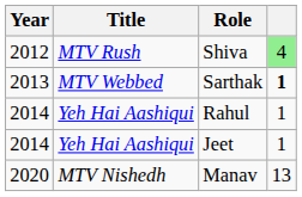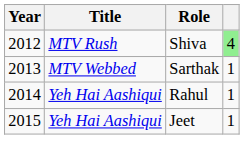 <table class = "wikitable sortable">
 <tr>
 <th scope="col">Year</th>
 <th scope="col">Title</th>
 <th scope="col">Role</th>
 <th scope="col"></th>
 </tr>
 <tr>
 <td>2012</td>
 <td><em><a href='#'>MTV Rush</a></em></td>
 <td>Shiva</td>
 <td style="background: lightgreen; text-align: center;">4</td>
 </tr>
 <tr>
 <td>2013</td>
 <td><em><a href='#'>MTV Webbed</a></em></td>
 <td>Sarthak</td>
-<td style="text-align: center;"><strong>1</strong></td>
+<td style="text-align: center;">1</td>
 </tr>
 <tr>
 <td>2014</td>
 <td><em><a href='#'>Yeh Hai Aashiqui</a></em></td>
 <td>Rahul</td>
 <td style="text-align: center;">1</td>
 </tr>
 <tr>
-<td>2014</td>
+<td>2015</td>
 <td><em><a href='#'>Yeh Hai Aashiqui</a></em></td>
 <td>Jeet</td>
 <td style="text-align: center;">1</td>
 </tr>
-<tr>
-<td>2020</td>
-<td><em>MTV Nishedh</em></td>
-<td>Manav</td>
-<td style="text-align: center;">13</td>
-</tr>
 </table>
